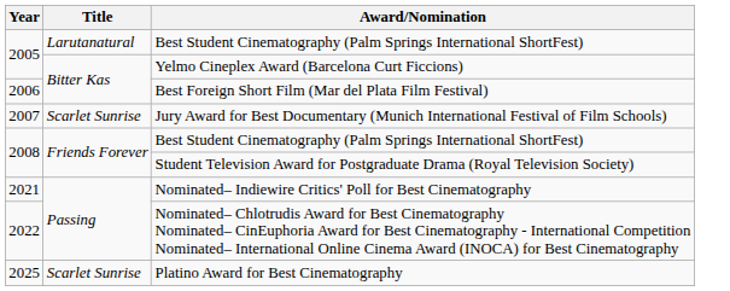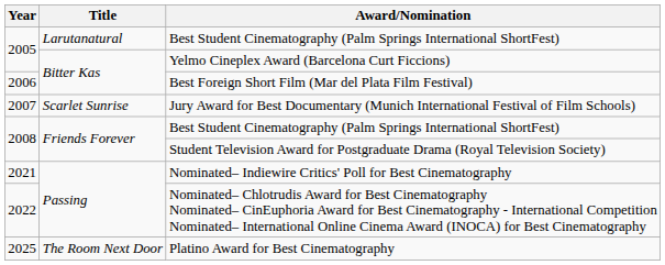 <table class="wikitable">
 <tr>
 <th>Year</th>
 <th>Title</th>
 <th>Award/Nomination</th>
 </tr>
 <tr>
 <td rowspan="2">2005</td>
 <td><em>Larutanatural</em></td>
 <td>Best Student Cinematography (Palm Springs International ShortFest)</td>
 </tr>
 <tr>
 <td rowspan="2"><em>Bitter Kas</em></td>
 <td>Yelmo Cineplex Award (Barcelona Curt Ficcions)</td>
 </tr>
 <tr>
 <td>2006</td>
 <td>Best Foreign Short Film (Mar del Plata Film Festival)</td>
 </tr>
 <tr>
 <td>2007</td>
 <td><em>Scarlet Sunrise</em></td>
 <td>Jury Award for Best Documentary (Munich International Festival of Film Schools)</td>
 </tr>
 <tr>
 <td rowspan="2">2008</td>
 <td rowspan="2"><em>Friends Forever</em></td>
 <td>Best Student Cinematography (Palm Springs International ShortFest)</td>
 </tr>
 <tr>
 <td>Student Television Award for Postgraduate Drama (Royal Television Society)</td>
 </tr>
 <tr>
 <td>2021</td>
 <td rowspan="2"><em>Passing</em></td>
 <td>Nominated– Indiewire Critics' Poll for Best Cinematography</td>
 </tr>
 <tr>
 <td>2022</td>
 <td>Nominated– Chlotrudis Award for Best Cinematography<br>Nominated– CinEuphoria Award for Best Cinematography - International Competition<br>Nominated– International Online Cinema Award (INOCA) for Best Cinematography</td>
 </tr>
 <tr>
 <td>2025</td>
-<td><em>Scarlet Sunrise</em></td>
+<td><em>The Room Next Door</em></td>
 <td>Platino Award for Best Cinematography</td>
 </tr>
 </table>
